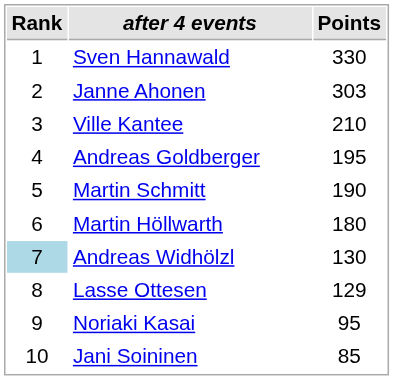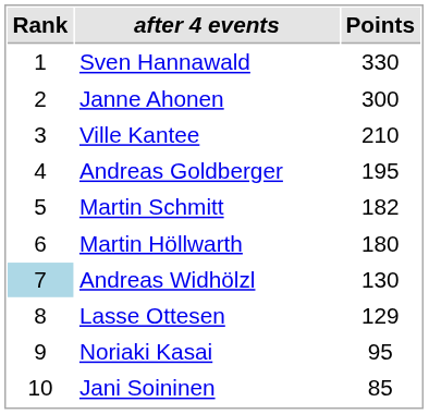 <table cellspacing="1" cellpadding="3" style="border:1px solid #AAAAAA;font-size:86%">
 <tr bgcolor="#E4E4E4">
 <th style="border-bottom:1px solid #AAAAAA" width=10>Rank</th>
 <th style="border-bottom:1px solid #AAAAAA" width=155><em>after 4 events</em></th>
 <th style="border-bottom:1px solid #AAAAAA" width=40>Points</th>
 </tr>
 <tr>
 <td align=center>1</td>
 <td> <a href='#'>Sven Hannawald</a></td>
 <td align=center>330</td>
 </tr>
 <tr>
 <td align=center>2</td>
 <td> <a href='#'>Janne Ahonen</a></td>
-<td align=center>303</td>
+<td align=center>300</td>
 </tr>
 <tr>
 <td align=center>3</td>
 <td> <a href='#'>Ville Kantee</a></td>
 <td align=center>210</td>
 </tr>
 <tr>
 <td align=center>4</td>
 <td> <a href='#'>Andreas Goldberger</a></td>
 <td align=center>195</td>
 </tr>
 <tr>
 <td align=center>5</td>
 <td> <a href='#'>Martin Schmitt</a></td>
-<td align=center>190</td>
+<td align=center>182</td>
 </tr>
 <tr>
 <td align=center>6</td>
 <td> <a href='#'>Martin Höllwarth</a></td>
 <td align=center>180</td>
 </tr>
 <tr>
 <td align=center style="background: lightblue;">7</td>
 <td> <a href='#'>Andreas Widhölzl</a></td>
 <td align=center>130</td>
 </tr>
 <tr>
 <td align=center>8</td>
 <td> <a href='#'>Lasse Ottesen</a></td>
 <td align=center>129</td>
 </tr>
 <tr>
 <td align=center>9</td>
 <td> <a href='#'>Noriaki Kasai</a></td>
 <td align=center>95</td>
 </tr>
 <tr>
 <td align=center>10</td>
 <td> <a href='#'>Jani Soininen</a></td>
 <td align=center>85</td>
 </tr>
 </table>
